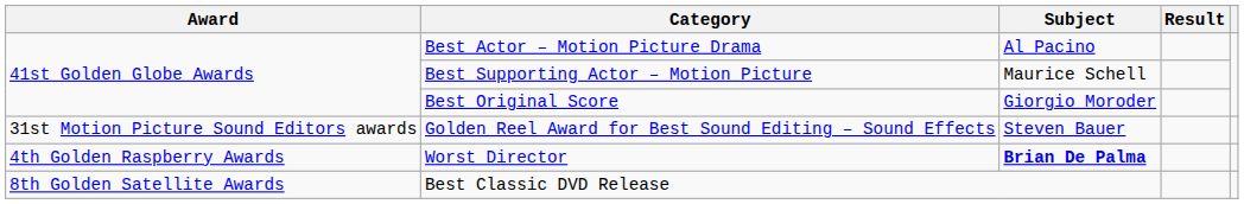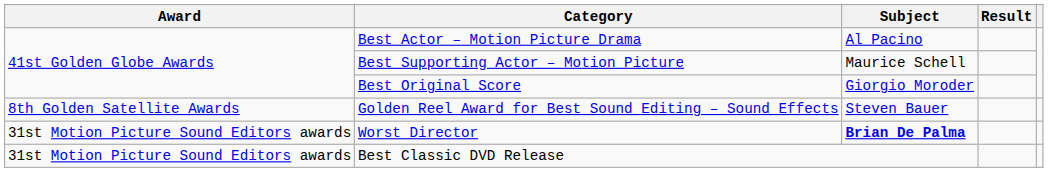 <table class="wikitable">
 <tr>
 <th>Award</th>
 <th>Category</th>
 <th>Subject</th>
 <th>Result</th>
 <th></th>
 </tr>
 <tr>
 <td rowspan="3"><a href='#'>41st Golden Globe Awards</a></td>
 <td><a href='#'>Best Actor – Motion Picture Drama</a></td>
 <td><a href='#'>Al Pacino</a></td>
 <td></td>
 <td rowspan="3"></td>
 </tr>
 <tr>
 <td><a href='#'>Best Supporting Actor – Motion Picture</a></td>
 <td>Maurice Schell</td>
 <td></td>
 </tr>
 <tr>
 <td><a href='#'>Best Original Score</a></td>
 <td><a href='#'>Giorgio Moroder</a></td>
 <td></td>
 </tr>
 <tr>
-<td>31st <a href='#'>Motion Picture Sound Editors</a> awards</td>
+<td><a href='#'>8th Golden Satellite Awards</a></td>
 <td><a href='#'>Golden Reel Award for Best Sound Editing – Sound Effects</a></td>
 <td><a href='#'>Steven Bauer</a></td>
 <td></td>
 <td></td>
 </tr>
 <tr>
-<td><a href='#'>4th Golden Raspberry Awards</a></td>
+<td>31st <a href='#'>Motion Picture Sound Editors</a> awards</td>
 <td><a href='#'>Worst Director</a></td>
 <td><strong><a href='#'>Brian De Palma</a></strong></td>
 <td></td>
 <td></td>
 </tr>
 <tr>
-<td><a href='#'>8th Golden Satellite Awards</a></td>
+<td>31st <a href='#'>Motion Picture Sound Editors</a> awards</td>
 <td colspan=2>Best Classic DVD Release</td>
 <td></td>
 <td></td>
 </tr>
 </table>
